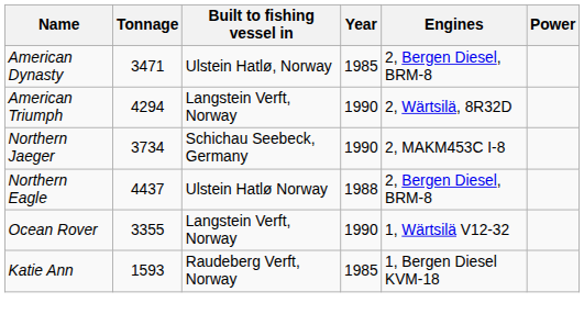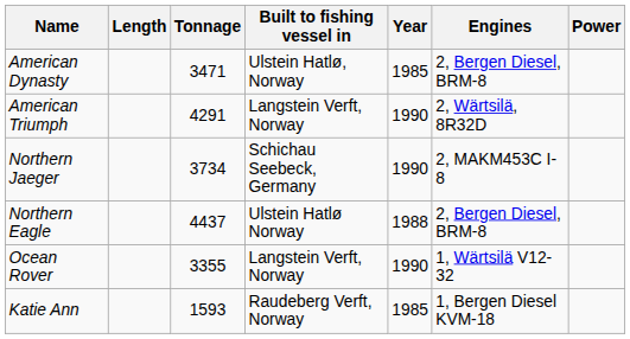 <table class="wikitable">
 <tr>
 <th>Name</th>
+<th>Length</th>
 <th>Tonnage</th>
 <th>Built to fishing vessel in</th>
 <th>Year</th>
 <th>Engines</th>
 <th>Power</th>
 </tr>
 <tr>
 <td><em>American Dynasty</em></td>
+<td></td>
 <td align=center>3471</td>
 <td>Ulstein Hatlø, Norway</td>
 <td>1985</td>
 <td>2, <a href='#'>Bergen Diesel</a>, BRM-8</td>
 <td></td>
 </tr>
 <tr>
 <td><em>American Triumph</em></td>
-<td align=center>4294</td>
+<td></td>
+<td align=center>4291</td>
 <td>Langstein Verft, Norway</td>
 <td>1990</td>
 <td>2, <a href='#'>Wärtsilä</a>, 8R32D</td>
 <td></td>
 </tr>
 <tr>
 <td><em>Northern Jaeger</em></td>
+<td></td>
 <td align=center>3734</td>
 <td>Schichau Seebeck, Germany</td>
 <td>1990</td>
 <td>2, MAKM453C I-8</td>
 <td></td>
 </tr>
 <tr>
 <td><em>Northern Eagle</em></td>
+<td></td>
 <td align=center>4437</td>
 <td>Ulstein Hatlø Norway</td>
 <td>1988</td>
 <td>2, <a href='#'>Bergen Diesel</a>, BRM-8</td>
 <td></td>
 </tr>
 <tr>
 <td><em>Ocean Rover</em></td>
+<td></td>
 <td align=center>3355</td>
 <td>Langstein Verft, Norway</td>
 <td>1990</td>
 <td>1, <a href='#'>Wärtsilä</a> V12-32</td>
 <td></td>
 </tr>
 <tr>
 <td><em>Katie Ann</em></td>
+<td></td>
 <td align=center>1593</td>
 <td>Raudeberg Verft, Norway</td>
 <td>1985</td>
 <td>1, Bergen Diesel KVM-18</td>
 <td></td>
 </tr>
 </table>
